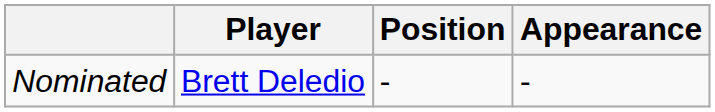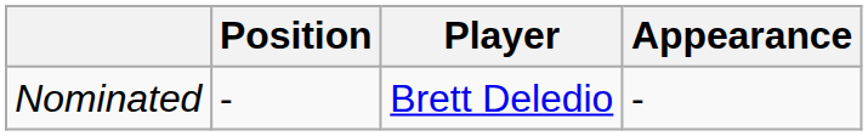 <table class="wikitable">
 <tr>
 <th></th>
+<th>Position</th>
 <th>Player</th>
-<th>Position</th>
 <th>Appearance</th>
 </tr>
 <tr>
 <td><em>Nominated</em></td>
+<td>-</td>
 <td><a href='#'>Brett Deledio</a></td>
-<td>-</td>
 <td>-</td>
 </tr>
 </table>
